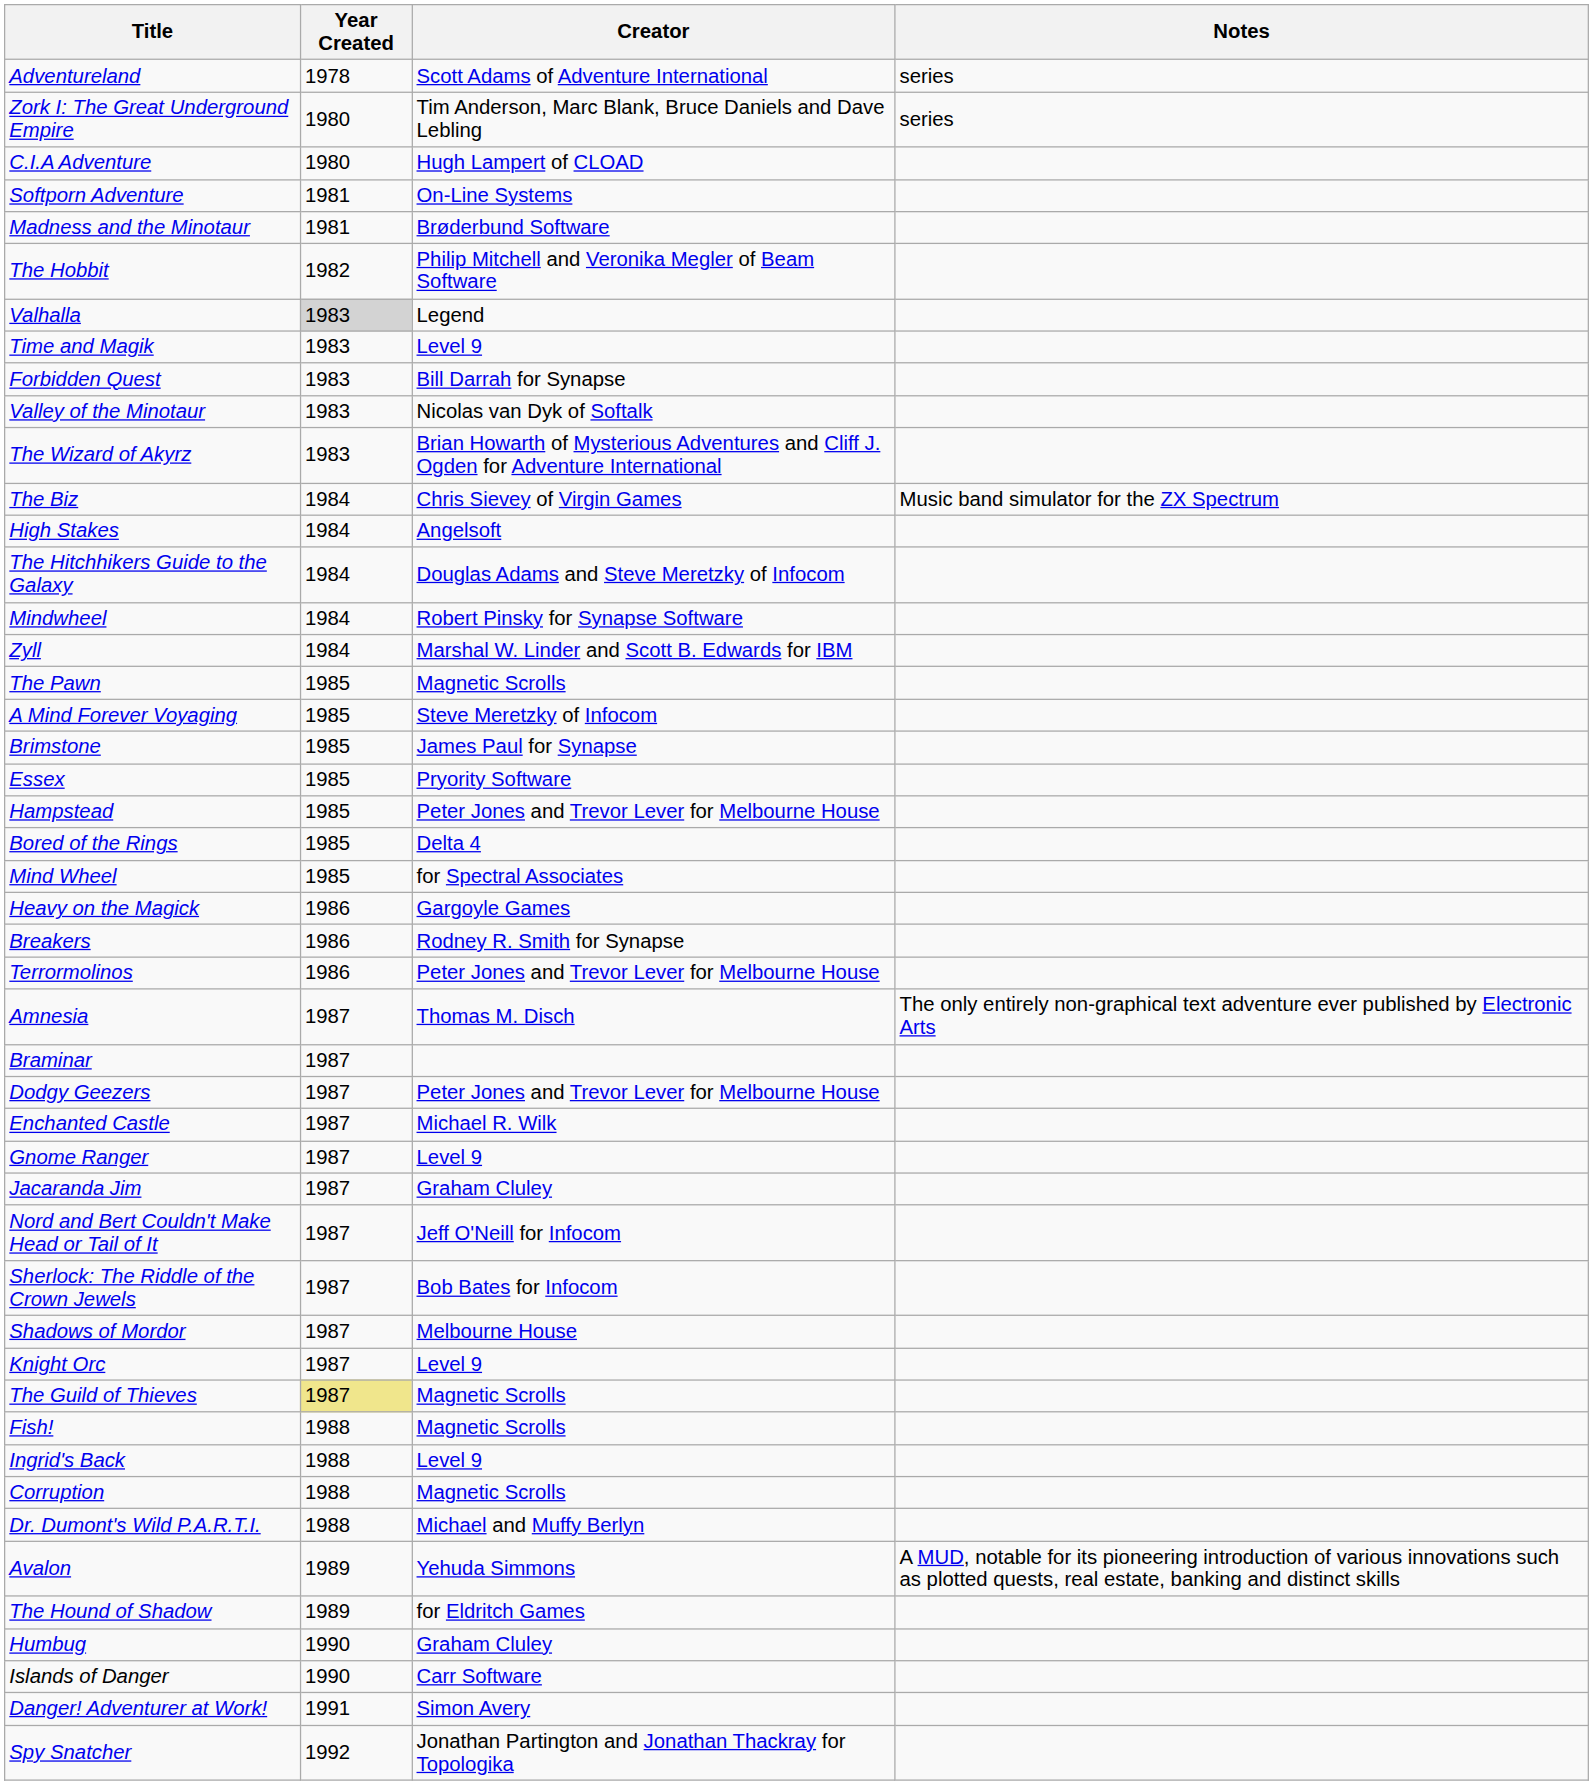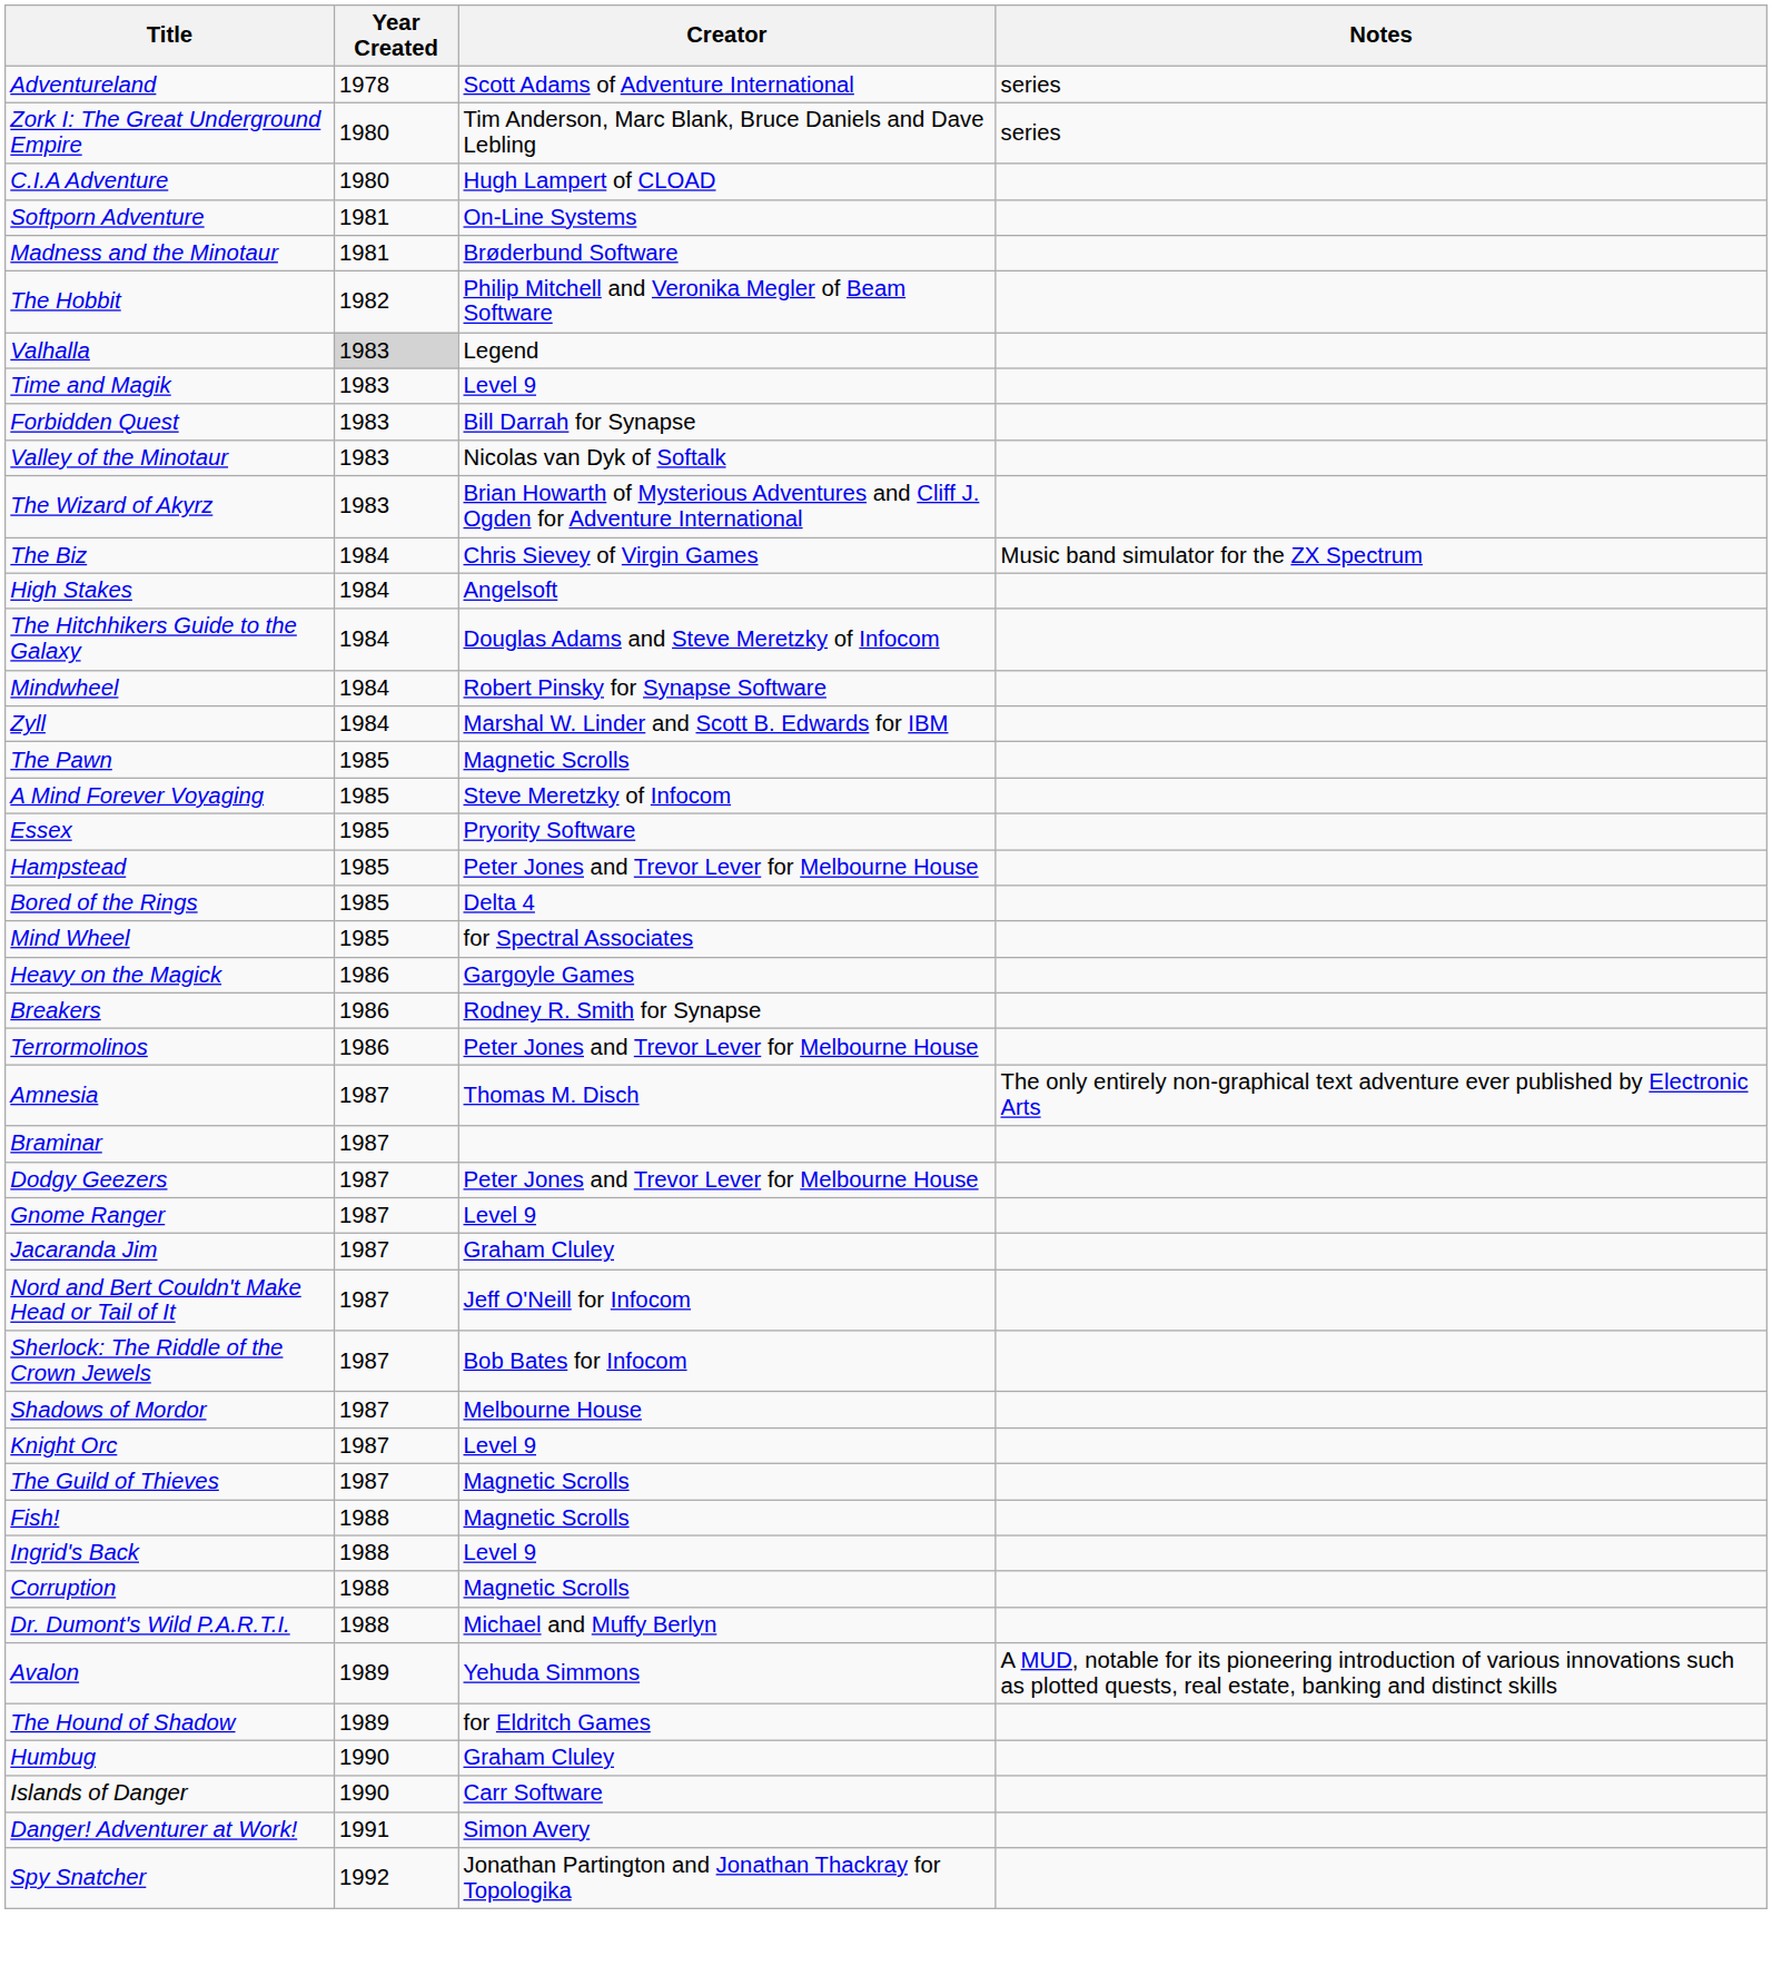 <table class="wikitable sortable">
 <tr>
 <th>Title</th>
 <th>Year Created</th>
 <th>Creator</th>
 <th>Notes</th>
 </tr>
 <tr>
 <td><em><a href='#'>Adventureland</a></em></td>
 <td>1978</td>
 <td><a href='#'>Scott Adams</a> of <a href='#'>Adventure International</a></td>
 <td>series</td>
 </tr>
 <tr>
 <td><em><a href='#'>Zork I: The Great Underground Empire</a></em></td>
 <td>1980</td>
 <td>Tim Anderson, Marc Blank, Bruce Daniels and Dave Lebling</td>
 <td>series</td>
 </tr>
 <tr>
 <td><em><a href='#'>C.I.A Adventure</a></em></td>
 <td>1980</td>
 <td><a href='#'>Hugh Lampert</a> of <a href='#'>CLOAD</a></td>
 <td></td>
 </tr>
 <tr>
 <td><em><a href='#'>Softporn Adventure</a></em></td>
 <td>1981</td>
 <td><a href='#'>On-Line Systems</a></td>
 <td></td>
 </tr>
 <tr>
 <td><em><a href='#'>Madness and the Minotaur</a></em></td>
 <td>1981</td>
 <td><a href='#'>Brøderbund Software</a></td>
 <td></td>
 </tr>
 <tr>
 <td><em><a href='#'>The Hobbit</a></em></td>
 <td>1982</td>
 <td><a href='#'>Philip Mitchell</a> and <a href='#'>Veronika Megler</a> of <a href='#'>Beam Software</a></td>
 <td></td>
 </tr>
 <tr>
 <td><em><a href='#'>Valhalla</a></em></td>
 <td style="background: lightgrey;">1983</td>
 <td>Legend</td>
 <td></td>
 </tr>
 <tr>
 <td><em><a href='#'>Time and Magik</a></em></td>
 <td>1983</td>
 <td><a href='#'>Level 9</a></td>
 <td></td>
 </tr>
 <tr>
 <td><em><a href='#'>Forbidden Quest</a></em></td>
 <td>1983</td>
 <td><a href='#'>Bill Darrah</a> for Synapse</td>
 <td></td>
 </tr>
 <tr>
 <td><em><a href='#'>Valley of the Minotaur</a></em></td>
 <td>1983</td>
 <td>Nicolas van Dyk of <a href='#'>Softalk</a></td>
 <td></td>
 </tr>
 <tr>
 <td><em><a href='#'>The Wizard of Akyrz</a></em></td>
 <td>1983</td>
 <td><a href='#'>Brian Howarth</a> of <a href='#'>Mysterious Adventures</a> and <a href='#'>Cliff J. Ogden</a> for <a href='#'>Adventure International</a></td>
 <td></td>
 </tr>
 <tr>
 <td><em><a href='#'>The Biz</a></em></td>
 <td>1984</td>
 <td><a href='#'>Chris Sievey</a> of <a href='#'>Virgin Games</a></td>
 <td>Music band simulator for the <a href='#'>ZX Spectrum</a></td>
 </tr>
 <tr>
 <td><em><a href='#'>High Stakes</a></em></td>
 <td>1984</td>
 <td><a href='#'>Angelsoft</a></td>
 <td></td>
 </tr>
 <tr>
 <td><em><a href='#'>The Hitchhikers Guide to the Galaxy</a></em></td>
 <td>1984</td>
 <td><a href='#'>Douglas Adams</a> and <a href='#'>Steve Meretzky</a> of <a href='#'>Infocom</a></td>
 <td></td>
 </tr>
 <tr>
 <td><em><a href='#'>Mindwheel</a></em></td>
 <td>1984</td>
 <td><a href='#'>Robert Pinsky</a> for <a href='#'>Synapse Software</a></td>
 <td></td>
 </tr>
 <tr>
 <td><em><a href='#'>Zyll</a></em></td>
 <td>1984</td>
 <td><a href='#'>Marshal W. Linder</a> and <a href='#'>Scott B. Edwards</a> for <a href='#'>IBM</a></td>
 <td></td>
 </tr>
 <tr>
 <td><em><a href='#'>The Pawn</a></em></td>
 <td>1985</td>
 <td><a href='#'>Magnetic Scrolls</a></td>
 <td></td>
 </tr>
 <tr>
 <td><em><a href='#'>A Mind Forever Voyaging</a></em></td>
 <td>1985</td>
 <td><a href='#'>Steve Meretzky</a> of <a href='#'>Infocom</a></td>
 <td></td>
 </tr>
 <tr>
-<td><em><a href='#'>Brimstone</a></em></td>
-<td>1985</td>
-<td><a href='#'>James Paul</a> for <a href='#'>Synapse</a></td>
-<td></td>
-</tr>
-<tr>
 <td><em><a href='#'>Essex</a></em></td>
 <td>1985</td>
 <td><a href='#'>Pryority Software</a></td>
 <td></td>
 </tr>
 <tr>
 <td><em><a href='#'>Hampstead</a></em></td>
 <td>1985</td>
 <td><a href='#'>Peter Jones</a> and <a href='#'>Trevor Lever</a> for <a href='#'>Melbourne House</a></td>
 <td></td>
 </tr>
 <tr>
 <td><em><a href='#'>Bored of the Rings</a></em></td>
 <td>1985</td>
 <td><a href='#'>Delta 4</a></td>
 <td></td>
 </tr>
 <tr>
 <td><em><a href='#'>Mind Wheel</a></em></td>
 <td>1985</td>
 <td>for <a href='#'>Spectral Associates</a></td>
 <td></td>
 </tr>
 <tr>
 <td><em><a href='#'>Heavy on the Magick</a></em></td>
 <td>1986</td>
 <td><a href='#'>Gargoyle Games</a></td>
 <td></td>
 </tr>
 <tr>
 <td><em><a href='#'>Breakers</a></em></td>
 <td>1986</td>
 <td><a href='#'>Rodney R. Smith</a> for Synapse</td>
 <td></td>
 </tr>
 <tr>
 <td><em><a href='#'>Terrormolinos</a></em></td>
 <td>1986</td>
 <td><a href='#'>Peter Jones</a> and <a href='#'>Trevor Lever</a> for <a href='#'>Melbourne House</a></td>
 <td></td>
 </tr>
 <tr>
 <td><em><a href='#'>Amnesia</a></em></td>
 <td>1987</td>
 <td><a href='#'>Thomas M. Disch</a></td>
 <td>The only entirely non-graphical text adventure ever published by <a href='#'>Electronic Arts</a></td>
 </tr>
 <tr>
 <td><em><a href='#'>Braminar</a></em></td>
 <td>1987</td>
 <td></td>
 <td></td>
 </tr>
 <tr>
 <td><em><a href='#'>Dodgy Geezers</a></em></td>
 <td>1987</td>
 <td><a href='#'>Peter Jones</a> and <a href='#'>Trevor Lever</a> for <a href='#'>Melbourne House</a></td>
 <td></td>
 </tr>
 <tr>
-<td><em><a href='#'>Enchanted Castle</a></em></td>
-<td>1987</td>
-<td><a href='#'>Michael R. Wilk</a></td>
-<td></td>
-</tr>
-<tr>
 <td><em><a href='#'>Gnome Ranger</a></em></td>
 <td>1987</td>
 <td><a href='#'>Level 9</a></td>
 <td></td>
 </tr>
 <tr>
 <td><em><a href='#'>Jacaranda Jim</a></em></td>
 <td>1987</td>
 <td><a href='#'>Graham Cluley</a></td>
 <td></td>
 </tr>
 <tr>
 <td><em><a href='#'>Nord and Bert Couldn't Make Head or Tail of It</a></em></td>
 <td>1987</td>
 <td><a href='#'>Jeff O'Neill</a> for <a href='#'>Infocom</a></td>
 <td></td>
 </tr>
 <tr>
 <td><em><a href='#'>Sherlock: The Riddle of the Crown Jewels</a></em></td>
 <td>1987</td>
 <td><a href='#'>Bob Bates</a> for <a href='#'>Infocom</a></td>
 <td></td>
 </tr>
 <tr>
 <td><em><a href='#'>Shadows of Mordor</a></em></td>
 <td>1987</td>
 <td><a href='#'>Melbourne House</a></td>
 <td></td>
 </tr>
 <tr>
 <td><em><a href='#'>Knight Orc</a></em></td>
 <td>1987</td>
 <td><a href='#'>Level 9</a></td>
 <td></td>
 </tr>
 <tr>
 <td><em><a href='#'>The Guild of Thieves</a></em></td>
-<td style="background: khaki;">1987</td>
+<td>1987</td>
 <td><a href='#'>Magnetic Scrolls</a></td>
 <td></td>
 </tr>
 <tr>
 <td><em><a href='#'>Fish!</a></em></td>
 <td>1988</td>
 <td><a href='#'>Magnetic Scrolls</a></td>
 <td></td>
 </tr>
 <tr>
 <td><em><a href='#'>Ingrid's Back</a></em></td>
 <td>1988</td>
 <td><a href='#'>Level 9</a></td>
 <td></td>
 </tr>
 <tr>
 <td><em><a href='#'>Corruption</a></em></td>
 <td>1988</td>
 <td><a href='#'>Magnetic Scrolls</a></td>
 <td></td>
 </tr>
 <tr>
 <td><em><a href='#'>Dr. Dumont's Wild P.A.R.T.I.</a></em></td>
 <td>1988</td>
 <td><a href='#'>Michael</a> and <a href='#'>Muffy Berlyn</a></td>
 <td></td>
 </tr>
 <tr>
 <td><em><a href='#'>Avalon</a></em></td>
 <td>1989</td>
 <td><a href='#'>Yehuda Simmons</a></td>
 <td>A <a href='#'>MUD</a>, notable for its pioneering introduction of various innovations such as plotted quests, real estate, banking and distinct skills </td>
 </tr>
 <tr>
 <td><em><a href='#'>The Hound of Shadow</a></em></td>
 <td>1989</td>
 <td>for <a href='#'>Eldritch Games</a></td>
 <td></td>
 </tr>
 <tr>
 <td><em><a href='#'>Humbug</a></em></td>
 <td>1990</td>
 <td><a href='#'>Graham Cluley</a></td>
 <td></td>
 </tr>
 <tr>
 <td><em>Islands of Danger</em></td>
 <td>1990</td>
 <td><a href='#'>Carr Software</a></td>
 <td></td>
 </tr>
 <tr>
 <td><em><a href='#'>Danger! Adventurer at Work!</a></em></td>
 <td>1991</td>
 <td><a href='#'>Simon Avery</a></td>
 <td></td>
 </tr>
 <tr>
 <td><em><a href='#'>Spy Snatcher</a></em></td>
 <td>1992</td>
 <td>Jonathan Partington and <a href='#'>Jonathan Thackray</a> for <a href='#'>Topologika</a></td>
 <td></td>
 </tr>
 </table>
